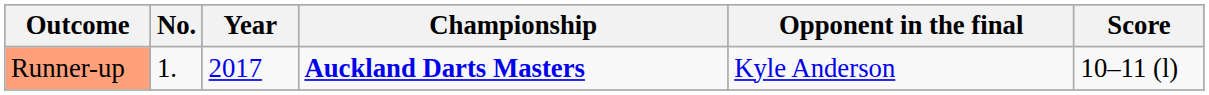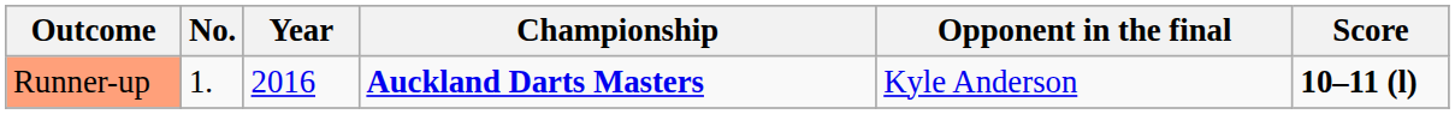 <table class="wikitable sortable">
 <tr>
 <th style="width:80px;">Outcome</th>
 <th style="width:20px;">No.</th>
 <th style="width:50px;">Year</th>
 <th style="width:250px;">Championship</th>
 <th style="width:200px;">Opponent in the final</th>
 <th style="width:70px;">Score</th>
 </tr>
 <tr style=>
 <td style="background:#ffa07a">Runner-up</td>
 <td>1.</td>
-<td><a href='#'>2017</a></td>
+<td><a href='#'>2016</a></td>
 <td><strong><a href='#'>Auckland Darts Masters</a></strong></td>
 <td> <a href='#'>Kyle Anderson</a></td>
-<td>10–11 (l)</td>
+<td><strong>10–11 (l)</strong></td>
 </tr>
 </table>
